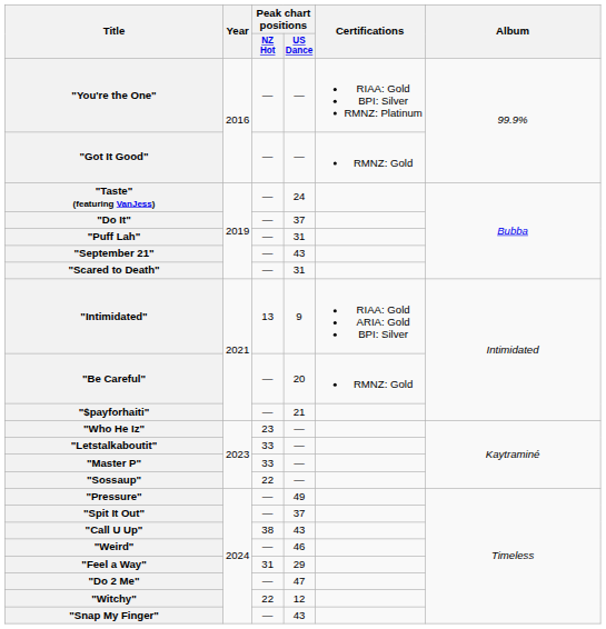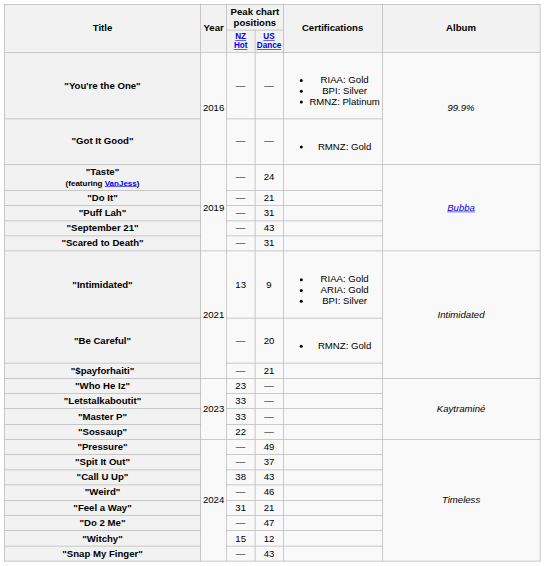 <table class="wikitable plainrowheaders" style="text-align:center;">
 <tr>
 <th scope="col" rowspan="2" style="width:20em;">Title</th>
 <th scope="col" rowspan="2" style="width:1em;">Year</th>
 <th scope="col" colspan="2">Peak chart positions</th>
 <th scope="col" rowspan="2">Certifications</th>
 <th scope="col" rowspan="2" style="width:16em;">Album</th>
 </tr>
 <tr>
 <th scope="col" style="width:3em;font-size:85%;"><a href='#'>NZ<br>Hot</a><br></th>
 <th scope="col" style="width:3em;font-size:85%;"><a href='#'>US<br>Dance</a><br></th>
 </tr>
 <tr>
 <th scope="row">"You're the One"<br></th>
 <td rowspan=2>2016</td>
 <td>—</td>
 <td>—</td>
 <td><br><ul><li>RIAA: Gold</li><li>BPI: Silver</li><li>RMNZ: Platinum</li></ul></td>
 <td rowspan=2><em>99.9%</em></td>
 </tr>
 <tr>
 <th scope="row">"Got It Good"<br></th>
 <td>—</td>
 <td>—</td>
 <td><br><ul><li>RMNZ: Gold</li></ul></td>
 </tr>
 <tr>
 <th scope="row">"Taste"<br><small>(featuring <a href='#'>VanJess</a>)</small></th>
 <td rowspan="5">2019</td>
 <td>—</td>
 <td>24</td>
 <td></td>
 <td rowspan="5"><em><a href='#'>Bubba</a></em></td>
 </tr>
 <tr>
 <th scope="row">"Do It"</th>
 <td>—</td>
-<td>37</td>
+<td>21</td>
 <td></td>
 </tr>
 <tr>
 <th scope="row">"Puff Lah"</th>
 <td>—</td>
 <td>31</td>
 <td></td>
 </tr>
 <tr>
 <th scope="row">"September 21"</th>
 <td>—</td>
 <td>43</td>
 <td></td>
 </tr>
 <tr>
 <th scope="row">"Scared to Death"</th>
 <td>—</td>
 <td>31</td>
 <td></td>
 </tr>
 <tr>
 <th scope="row">"Intimidated"<br></th>
 <td rowspan="3">2021</td>
 <td>13</td>
 <td>9</td>
 <td><br><ul><li>RIAA: Gold</li><li>ARIA: Gold</li><li>BPI: Silver</li></ul></td>
 <td rowspan="3"><em>Intimidated</em></td>
 </tr>
 <tr>
 <th scope="row">"Be Careful"<br></th>
 <td>—</td>
 <td>20</td>
 <td><br><ul><li>RMNZ: Gold</li></ul></td>
 </tr>
 <tr>
 <th scope="row">"$payforhaiti"<br></th>
 <td>—</td>
 <td>21</td>
 <td></td>
 </tr>
 <tr>
 <th scope="row">"Who He Iz"<br></th>
 <td rowspan="4">2023</td>
 <td>23</td>
 <td>—</td>
 <td></td>
 <td rowspan="4"><em>Kaytraminé</em></td>
 </tr>
 <tr>
 <th scope="row">"Letstalkaboutit"<br></th>
 <td>33</td>
 <td>—</td>
 <td></td>
 </tr>
 <tr>
 <th scope="row">"Master P"<br></th>
 <td>33</td>
 <td>—</td>
 <td></td>
 </tr>
 <tr>
 <th scope="row">"Sossaup"<br></th>
 <td>22</td>
 <td>—</td>
 <td></td>
 </tr>
 <tr>
 <th scope="row">"Pressure"</th>
 <td rowspan="8">2024</td>
 <td>—</td>
 <td>49</td>
 <td></td>
 <td rowspan="8"><em>Timeless</em></td>
 </tr>
 <tr>
 <th scope="row">"Spit It Out"<br></th>
 <td>—</td>
 <td>37</td>
 <td></td>
 </tr>
 <tr>
 <th scope="row">"Call U Up"<br></th>
 <td>38</td>
 <td>43</td>
 <td></td>
 </tr>
 <tr>
 <th scope="row">"Weird"<br></th>
 <td>—</td>
 <td>46</td>
 <td></td>
 </tr>
 <tr>
 <th scope="row">"Feel a Way"<br></th>
 <td>31</td>
-<td>29</td>
+<td>21</td>
 <td></td>
 </tr>
 <tr>
 <th scope="row">"Do 2 Me"<br></th>
 <td>—</td>
 <td>47</td>
 <td></td>
 </tr>
 <tr>
 <th scope="row">"Witchy"<br></th>
-<td>22</td>
+<td>15</td>
 <td>12</td>
 <td></td>
 </tr>
 <tr>
 <th scope="row">"Snap My Finger"<br></th>
 <td>—</td>
 <td>43</td>
 <td></td>
 </tr>
 </table>
